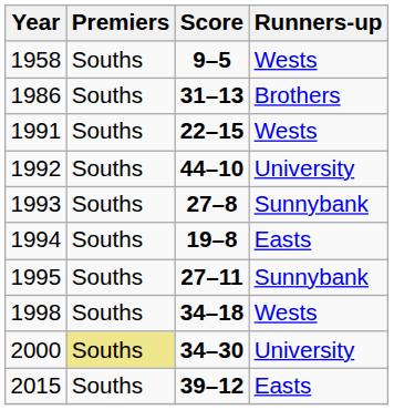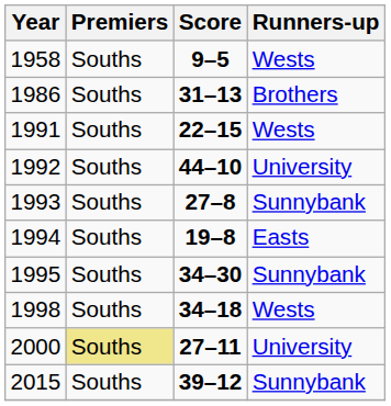 <table class="wikitable">
 <tr>
 <th>Year</th>
 <th>Premiers</th>
 <th>Score</th>
 <th>Runners-up</th>
 </tr>
 <tr>
 <td>1958</td>
 <td>Souths </td>
 <td align=center><strong>9–5</strong></td>
 <td> <a href='#'>Wests</a></td>
 </tr>
 <tr>
 <td>1986</td>
 <td>Souths </td>
 <td align=center><strong>31–13</strong></td>
 <td> <a href='#'>Brothers</a></td>
 </tr>
 <tr>
 <td>1991</td>
 <td>Souths </td>
 <td align=center><strong>22–15</strong></td>
 <td> <a href='#'>Wests</a></td>
 </tr>
 <tr>
 <td>1992</td>
 <td>Souths </td>
 <td align=center><strong>44–10</strong></td>
 <td> <a href='#'>University</a></td>
 </tr>
 <tr>
 <td>1993</td>
 <td>Souths </td>
 <td align=center><strong>27–8</strong></td>
 <td> <a href='#'>Sunnybank</a></td>
 </tr>
 <tr>
 <td>1994</td>
 <td>Souths </td>
 <td align=center><strong>19–8</strong></td>
 <td> <a href='#'>Easts</a></td>
 </tr>
 <tr>
 <td>1995</td>
 <td>Souths </td>
-<td align=center><strong>27–11</strong></td>
+<td align=center><strong>34–30</strong></td>
 <td> <a href='#'>Sunnybank</a></td>
 </tr>
 <tr>
 <td>1998</td>
 <td>Souths </td>
 <td align=center><strong>34–18</strong></td>
 <td> <a href='#'>Wests</a></td>
 </tr>
 <tr>
 <td>2000</td>
 <td style="background: khaki;">Souths </td>
-<td align=center><strong>34–30</strong></td>
+<td align=center><strong>27–11</strong></td>
 <td> <a href='#'>University</a></td>
 </tr>
 <tr>
 <td>2015</td>
 <td>Souths </td>
 <td align=center><strong>39–12</strong></td>
-<td> <a href='#'>Easts</a></td>
+<td> <a href='#'>Sunnybank</a></td>
 </tr>
 <tr>
 </tr>
 </table>
